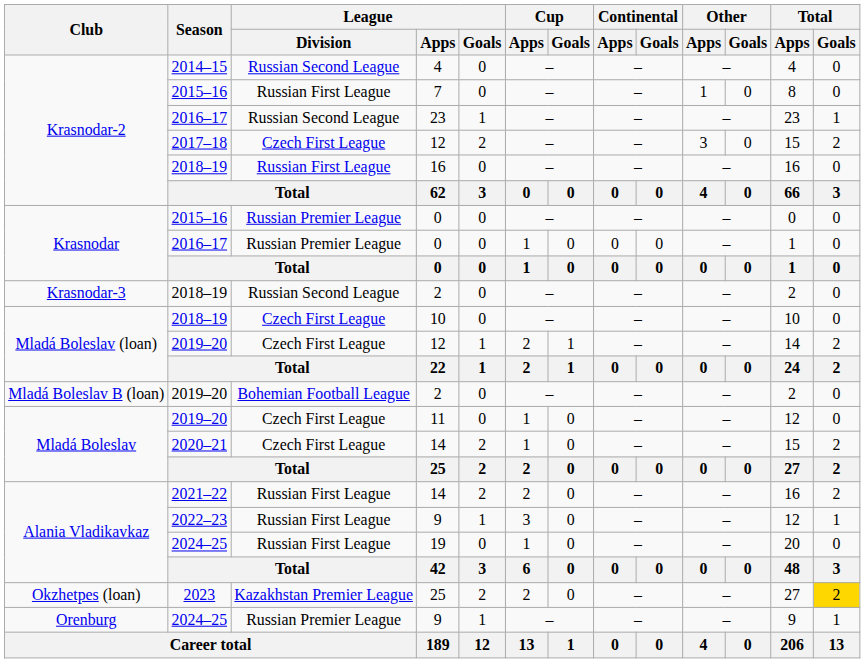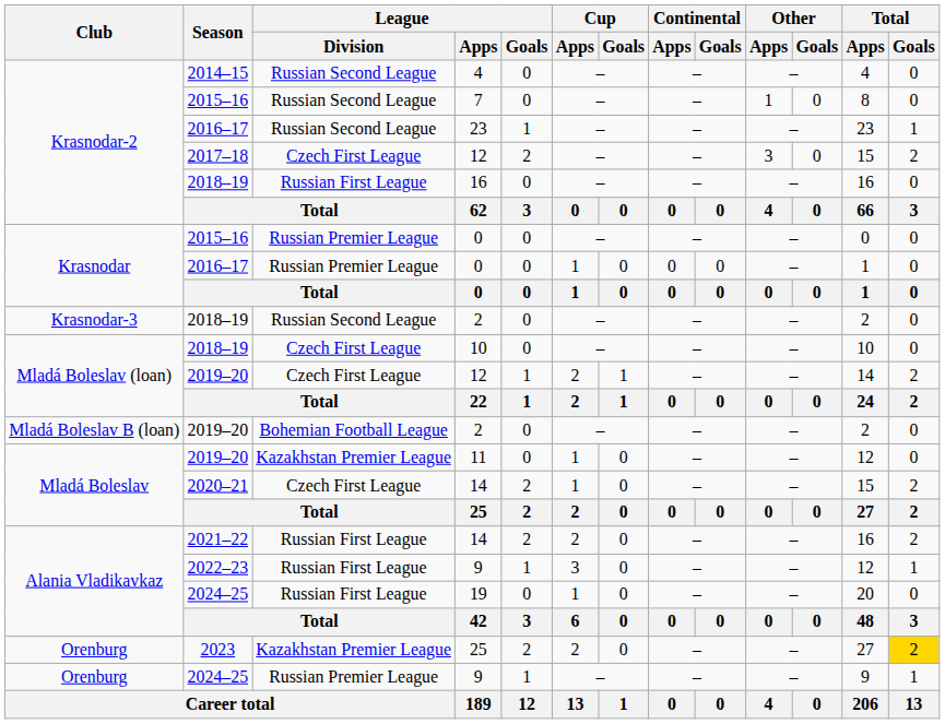 <table class="wikitable" style="text-align: center;">
 <tr>
 <th rowspan=2>Club</th>
 <th rowspan=2>Season</th>
 <th colspan=3>League</th>
 <th colspan=2>Cup</th>
 <th colspan=2>Continental</th>
 <th colspan=2>Other</th>
 <th colspan=2>Total</th>
 </tr>
 <tr>
 <th>Division</th>
 <th>Apps</th>
 <th>Goals</th>
 <th>Apps</th>
 <th>Goals</th>
 <th>Apps</th>
 <th>Goals</th>
 <th>Apps</th>
 <th>Goals</th>
 <th>Apps</th>
 <th>Goals</th>
 </tr>
 <tr>
 <td rowspan="6"><a href='#'>Krasnodar-2</a></td>
 <td><a href='#'>2014–15</a></td>
 <td><a href='#'>Russian Second League</a></td>
 <td>4</td>
 <td>0</td>
 <td colspan=2>–</td>
 <td colspan=2>–</td>
 <td colspan=2>–</td>
 <td>4</td>
 <td>0</td>
 </tr>
 <tr>
 <td><a href='#'>2015–16</a></td>
-<td>Russian First League</td>
+<td>Russian Second League</td>
 <td>7</td>
 <td>0</td>
 <td colspan=2>–</td>
 <td colspan=2>–</td>
 <td>1</td>
 <td>0</td>
 <td>8</td>
 <td>0</td>
 </tr>
 <tr>
 <td><a href='#'>2016–17</a></td>
 <td>Russian Second League</td>
 <td>23</td>
 <td>1</td>
 <td colspan=2>–</td>
 <td colspan=2>–</td>
 <td colspan=2>–</td>
 <td>23</td>
 <td>1</td>
 </tr>
 <tr>
 <td><a href='#'>2017–18</a></td>
 <td><a href='#'>Czech First League</a></td>
 <td>12</td>
 <td>2</td>
 <td colspan=2>–</td>
 <td colspan=2>–</td>
 <td>3</td>
 <td>0</td>
 <td>15</td>
 <td>2</td>
 </tr>
 <tr>
 <td><a href='#'>2018–19</a></td>
 <td><a href='#'>Russian First League</a></td>
 <td>16</td>
 <td>0</td>
 <td colspan=2>–</td>
 <td colspan=2>–</td>
 <td colspan=2>–</td>
 <td>16</td>
 <td>0</td>
 </tr>
 <tr>
 <th colspan=2>Total</th>
 <th>62</th>
 <th>3</th>
 <th>0</th>
 <th>0</th>
 <th>0</th>
 <th>0</th>
 <th>4</th>
 <th>0</th>
 <th>66</th>
 <th>3</th>
 </tr>
 <tr>
 <td rowspan="3"><a href='#'>Krasnodar</a></td>
 <td><a href='#'>2015–16</a></td>
 <td><a href='#'>Russian Premier League</a></td>
 <td>0</td>
 <td>0</td>
 <td colspan=2>–</td>
 <td colspan=2>–</td>
 <td colspan=2>–</td>
 <td>0</td>
 <td>0</td>
 </tr>
 <tr>
 <td><a href='#'>2016–17</a></td>
 <td>Russian Premier League</td>
 <td>0</td>
 <td>0</td>
 <td>1</td>
 <td>0</td>
 <td>0</td>
 <td>0</td>
 <td colspan=2>–</td>
 <td>1</td>
 <td>0</td>
 </tr>
 <tr>
 <th colspan=2>Total</th>
 <th>0</th>
 <th>0</th>
 <th>1</th>
 <th>0</th>
 <th>0</th>
 <th>0</th>
 <th>0</th>
 <th>0</th>
 <th>1</th>
 <th>0</th>
 </tr>
 <tr>
 <td><a href='#'>Krasnodar-3</a></td>
 <td>2018–19</td>
 <td>Russian Second League</td>
 <td>2</td>
 <td>0</td>
 <td colspan=2>–</td>
 <td colspan=2>–</td>
 <td colspan=2>–</td>
 <td>2</td>
 <td>0</td>
 </tr>
 <tr>
 <td rowspan="3"><a href='#'>Mladá Boleslav</a> (loan)</td>
 <td><a href='#'>2018–19</a></td>
 <td><a href='#'>Czech First League</a></td>
 <td>10</td>
 <td>0</td>
 <td colspan=2>–</td>
 <td colspan=2>–</td>
 <td colspan=2>–</td>
 <td>10</td>
 <td>0</td>
 </tr>
 <tr>
 <td><a href='#'>2019–20</a></td>
 <td>Czech First League</td>
 <td>12</td>
 <td>1</td>
 <td>2</td>
 <td>1</td>
 <td colspan=2>–</td>
 <td colspan=2>–</td>
 <td>14</td>
 <td>2</td>
 </tr>
 <tr>
 <th colspan=2>Total</th>
 <th>22</th>
 <th>1</th>
 <th>2</th>
 <th>1</th>
 <th>0</th>
 <th>0</th>
 <th>0</th>
 <th>0</th>
 <th>24</th>
 <th>2</th>
 </tr>
 <tr>
 <td><a href='#'>Mladá Boleslav B</a> (loan)</td>
 <td>2019–20</td>
 <td><a href='#'>Bohemian Football League</a></td>
 <td>2</td>
 <td>0</td>
 <td colspan=2>–</td>
 <td colspan=2>–</td>
 <td colspan=2>–</td>
 <td>2</td>
 <td>0</td>
 </tr>
 <tr>
 <td rowspan="3"><a href='#'>Mladá Boleslav</a></td>
 <td><a href='#'>2019–20</a></td>
-<td>Czech First League</td>
+<td><a href='#'>Kazakhstan Premier League</a></td>
 <td>11</td>
 <td>0</td>
 <td>1</td>
 <td>0</td>
 <td colspan=2>–</td>
 <td colspan=2>–</td>
 <td>12</td>
 <td>0</td>
 </tr>
 <tr>
 <td><a href='#'>2020–21</a></td>
 <td>Czech First League</td>
 <td>14</td>
 <td>2</td>
 <td>1</td>
 <td>0</td>
 <td colspan=2>–</td>
 <td colspan=2>–</td>
 <td>15</td>
 <td>2</td>
 </tr>
 <tr>
 <th colspan=2>Total</th>
 <th>25</th>
 <th>2</th>
 <th>2</th>
 <th>0</th>
 <th>0</th>
 <th>0</th>
 <th>0</th>
 <th>0</th>
 <th>27</th>
 <th>2</th>
 </tr>
 <tr>
 <td rowspan="4"><a href='#'>Alania Vladikavkaz</a></td>
 <td><a href='#'>2021–22</a></td>
 <td>Russian First League</td>
 <td>14</td>
 <td>2</td>
 <td>2</td>
 <td>0</td>
 <td colspan=2>–</td>
 <td colspan=2>–</td>
 <td>16</td>
 <td>2</td>
 </tr>
 <tr>
 <td><a href='#'>2022–23</a></td>
 <td>Russian First League</td>
 <td>9</td>
 <td>1</td>
 <td>3</td>
 <td>0</td>
 <td colspan=2>–</td>
 <td colspan=2>–</td>
 <td>12</td>
 <td>1</td>
 </tr>
 <tr>
 <td><a href='#'>2024–25</a></td>
 <td>Russian First League</td>
 <td>19</td>
 <td>0</td>
 <td>1</td>
 <td>0</td>
 <td colspan=2>–</td>
 <td colspan=2>–</td>
 <td>20</td>
 <td>0</td>
 </tr>
 <tr>
 <th colspan=2>Total</th>
 <th>42</th>
 <th>3</th>
 <th>6</th>
 <th>0</th>
 <th>0</th>
 <th>0</th>
 <th>0</th>
 <th>0</th>
 <th>48</th>
 <th>3</th>
 </tr>
 <tr>
-<td><a href='#'>Okzhetpes</a> (loan)</td>
+<td><a href='#'>Orenburg</a></td>
 <td><a href='#'>2023</a></td>
 <td><a href='#'>Kazakhstan Premier League</a></td>
 <td>25</td>
 <td>2</td>
 <td>2</td>
 <td>0</td>
 <td colspan=2>–</td>
 <td colspan=2>–</td>
 <td>27</td>
 <td style="background: gold;">2</td>
 </tr>
 <tr>
 <td><a href='#'>Orenburg</a></td>
 <td><a href='#'>2024–25</a></td>
 <td>Russian Premier League</td>
 <td>9</td>
 <td>1</td>
 <td colspan=2>–</td>
 <td colspan=2>–</td>
 <td colspan=2>–</td>
 <td>9</td>
 <td>1</td>
 </tr>
 <tr>
 <th colspan=3>Career total</th>
 <th>189</th>
 <th>12</th>
 <th>13</th>
 <th>1</th>
 <th>0</th>
 <th>0</th>
 <th>4</th>
 <th>0</th>
 <th>206</th>
 <th>13</th>
 </tr>
 </table>
